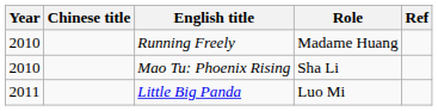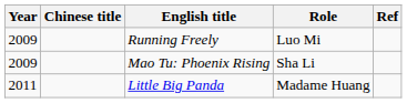 <table class="wikitable">
 <tr>
 <th>Year</th>
 <th>Chinese title</th>
 <th>English title</th>
 <th>Role</th>
 <th>Ref</th>
 </tr>
 <tr>
-<td>2010</td>
+<td>2009</td>
 <td></td>
 <td><em>Running Freely</em></td>
-<td>Madame Huang</td>
+<td>Luo Mi</td>
 <td></td>
 </tr>
 <tr>
-<td>2010</td>
+<td>2009</td>
 <td></td>
 <td><em>Mao Tu: Phoenix Rising</em></td>
 <td>Sha Li</td>
 <td></td>
 </tr>
 <tr>
 <td>2011</td>
 <td></td>
 <td><em><a href='#'>Little Big Panda</a></em></td>
-<td>Luo Mi</td>
+<td>Madame Huang</td>
 <td></td>
 </tr>
 </table>
